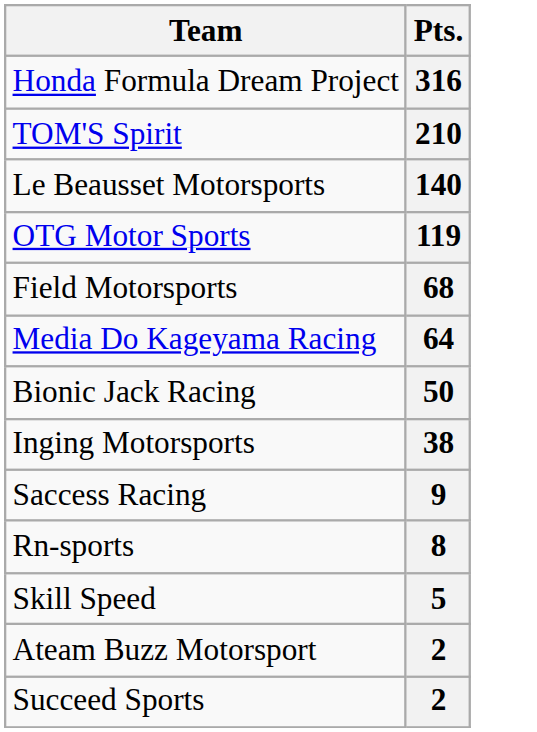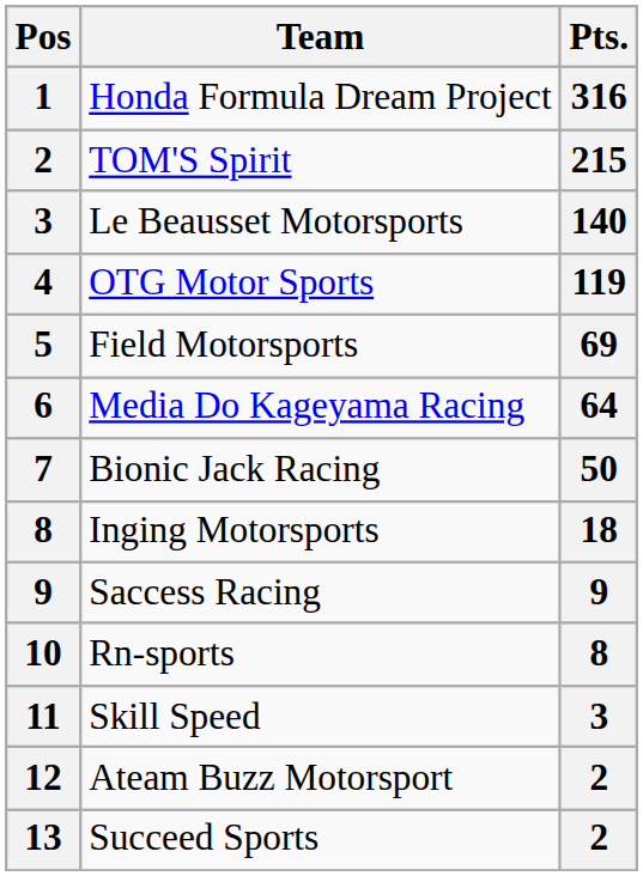 <table class="wikitable" style="font-size: 85%">
 <tr>
+<th>Pos</th>
 <th>Team</th>
 <th>Pts.</th>
 </tr>
 <tr>
+<th>1</th>
 <td><a href='#'>Honda</a> Formula Dream Project</td>
 <th>316</th>
 </tr>
 <tr>
+<th>2</th>
 <td><a href='#'>TOM'S Spirit</a></td>
-<th>210</th>
+<th>215</th>
 </tr>
 <tr>
+<th>3</th>
 <td>Le Beausset Motorsports</td>
 <th>140</th>
 </tr>
 <tr>
+<th>4</th>
 <td><a href='#'>OTG Motor Sports</a></td>
 <th>119</th>
 </tr>
 <tr>
+<th>5</th>
 <td>Field Motorsports</td>
-<th>68</th>
+<th>69</th>
 </tr>
 <tr>
+<th>6</th>
 <td><a href='#'>Media Do Kageyama Racing</a></td>
 <th>64</th>
 </tr>
 <tr>
+<th>7</th>
 <td>Bionic Jack Racing</td>
 <th>50</th>
 </tr>
 <tr>
+<th>8</th>
 <td>Inging Motorsports</td>
-<th>38</th>
+<th>18</th>
 </tr>
 <tr>
+<th>9</th>
 <td>Saccess Racing</td>
 <th>9</th>
 </tr>
 <tr>
+<th>10</th>
 <td>Rn-sports</td>
 <th>8</th>
 </tr>
 <tr>
+<th>11</th>
 <td>Skill Speed</td>
-<th>5</th>
+<th>3</th>
 </tr>
 <tr>
+<th>12</th>
 <td>Ateam Buzz Motorsport</td>
 <th>2</th>
 </tr>
 <tr>
+<th>13</th>
 <td>Succeed Sports</td>
 <th>2</th>
 </tr>
 </table>
